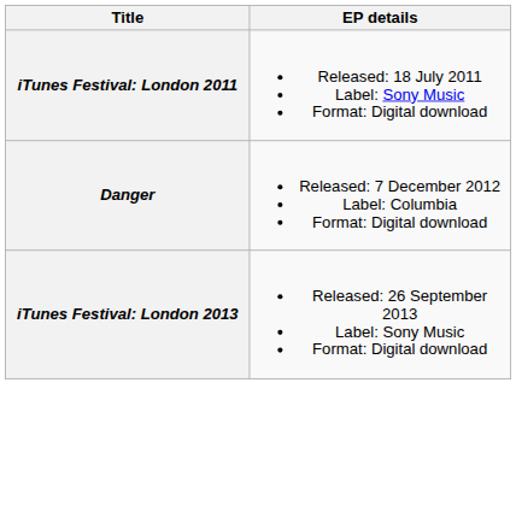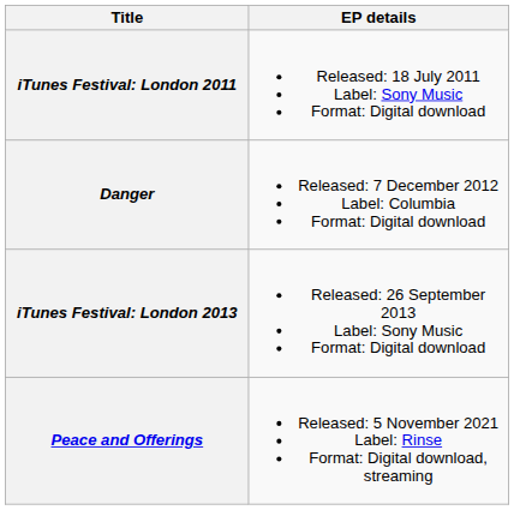 <table class="wikitable plainrowheaders" style="text-align:center;">
 <tr>
 <th scope="col" style="width:15em;">Title</th>
 <th scope="col" style="width:16em;">EP details</th>
 </tr>
 <tr>
 <th scope="row"><em>iTunes Festival: London 2011</em></th>
 <td><br><ul><li>Released: 18 July 2011</li><li>Label: <a href='#'>Sony Music</a></li><li>Format: Digital download</li></ul></td>
 </tr>
 <tr>
 <th scope="row"><em>Danger</em></th>
 <td><br><ul><li>Released: 7 December 2012</li><li>Label: Columbia</li><li>Format: Digital download</li></ul></td>
 </tr>
 <tr>
 <th scope="row"><em>iTunes Festival: London 2013</em></th>
 <td><br><ul><li>Released: 26 September 2013</li><li>Label: Sony Music</li><li>Format: Digital download</li></ul></td>
 </tr>
+<tr>
+<th scope="row"><em><a href='#'>Peace and Offerings</a></em></th>
+<td><br><ul><li>Released: 5 November 2021</li><li>Label: <a href='#'>Rinse</a></li><li>Format: Digital download, streaming</li></ul></td>
+</tr>
 </table>
